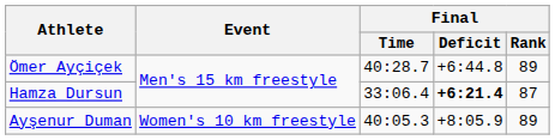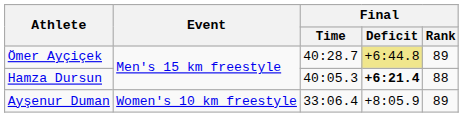 <table class="wikitable" style="font-size:90%">
 <tr>
 <th rowspan="2">Athlete</th>
 <th rowspan="2">Event</th>
 <th colspan="3">Final</th>
 </tr>
 <tr style="font-size:95%">
 <th>Time</th>
 <th>Deficit</th>
 <th>Rank</th>
 </tr>
 <tr align=center>
 <td align=left><a href='#'>Ömer Ayçiçek</a></td>
 <td align=left rowspan=2><a href='#'>Men's 15 km freestyle</a></td>
 <td>40:28.7</td>
-<td>+6:44.8</td>
+<td style="background: khaki;">+6:44.8</td>
 <td>89</td>
 </tr>
 <tr align=center>
 <td align=left><a href='#'>Hamza Dursun</a></td>
-<td>33:06.4</td>
+<td>40:05.3</td>
 <td><strong>+6:21.4</strong></td>
-<td>87</td>
+<td>88</td>
 </tr>
 <tr align=center>
 <td align=left><a href='#'>Ayşenur Duman</a></td>
 <td align=left><a href='#'>Women's 10 km freestyle</a></td>
-<td>40:05.3</td>
+<td>33:06.4</td>
 <td>+8:05.9</td>
 <td>89</td>
 </tr>
 </table>
